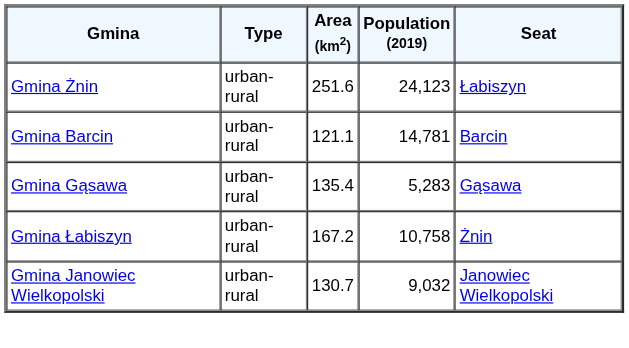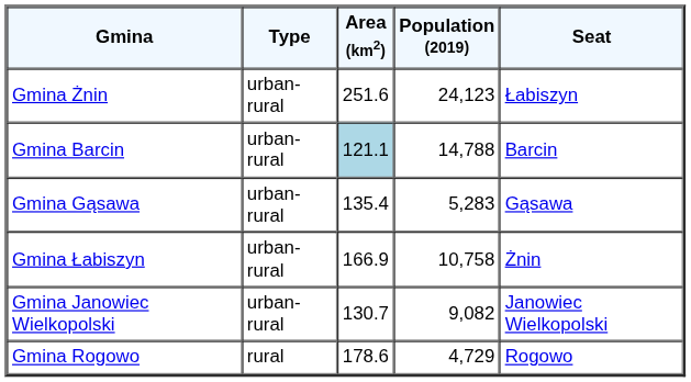 <table width="60%" border="2" cellpadding="3" cellspacing="0" style="font-size:90%;line-height:120%;">
 <tr bgcolor="F0F8FF">
 <td style="text-align:center;"><strong>Gmina</strong></td>
 <td style="text-align:center;"><strong>Type</strong></td>
 <td style="text-align:center;"><strong>Area<br><small>(km<sup>2</sup>)</small></strong></td>
 <td style="text-align:center;"><strong>Population<br><small>(2019)</small></strong></td>
 <td style="text-align:center;"><strong>Seat</strong></td>
 </tr>
 <tr>
 <td><a href='#'>Gmina Żnin</a></td>
 <td>urban-rural</td>
 <td style="text-align:right;">251.6</td>
 <td style="text-align:right;">24,123</td>
 <td><a href='#'>Łabiszyn</a></td>
 </tr>
 <tr>
 <td><a href='#'>Gmina Barcin</a></td>
 <td>urban-rural</td>
-<td style="text-align:right;">121.1</td>
-<td style="text-align:right;">14,781</td>
+<td style="background: lightblue; text-align:right;">121.1</td>
+<td style="text-align:right;">14,788</td>
 <td><a href='#'>Barcin</a></td>
 </tr>
 <tr>
 <td><a href='#'>Gmina Gąsawa</a></td>
 <td>urban-rural</td>
 <td style="text-align:right;">135.4</td>
 <td style="text-align:right;">5,283</td>
 <td><a href='#'>Gąsawa</a></td>
 </tr>
 <tr>
 <td><a href='#'>Gmina Łabiszyn</a></td>
 <td>urban-rural</td>
-<td style="text-align:right;">167.2</td>
+<td style="text-align:right;">166.9</td>
 <td style="text-align:right;">10,758</td>
 <td><a href='#'>Żnin</a></td>
 </tr>
 <tr>
 <td><a href='#'>Gmina Janowiec Wielkopolski</a></td>
 <td>urban-rural</td>
 <td style="text-align:right;">130.7</td>
-<td style="text-align:right;">9,032</td>
+<td style="text-align:right;">9,082</td>
 <td><a href='#'>Janowiec Wielkopolski</a></td>
+</tr>
+<tr>
+<td><a href='#'>Gmina Rogowo</a></td>
+<td>rural</td>
+<td style="text-align:right;">178.6</td>
+<td style="text-align:right;">4,729</td>
+<td><a href='#'>Rogowo</a></td>
 </tr>
 <tr>
 </tr>
 </table>
